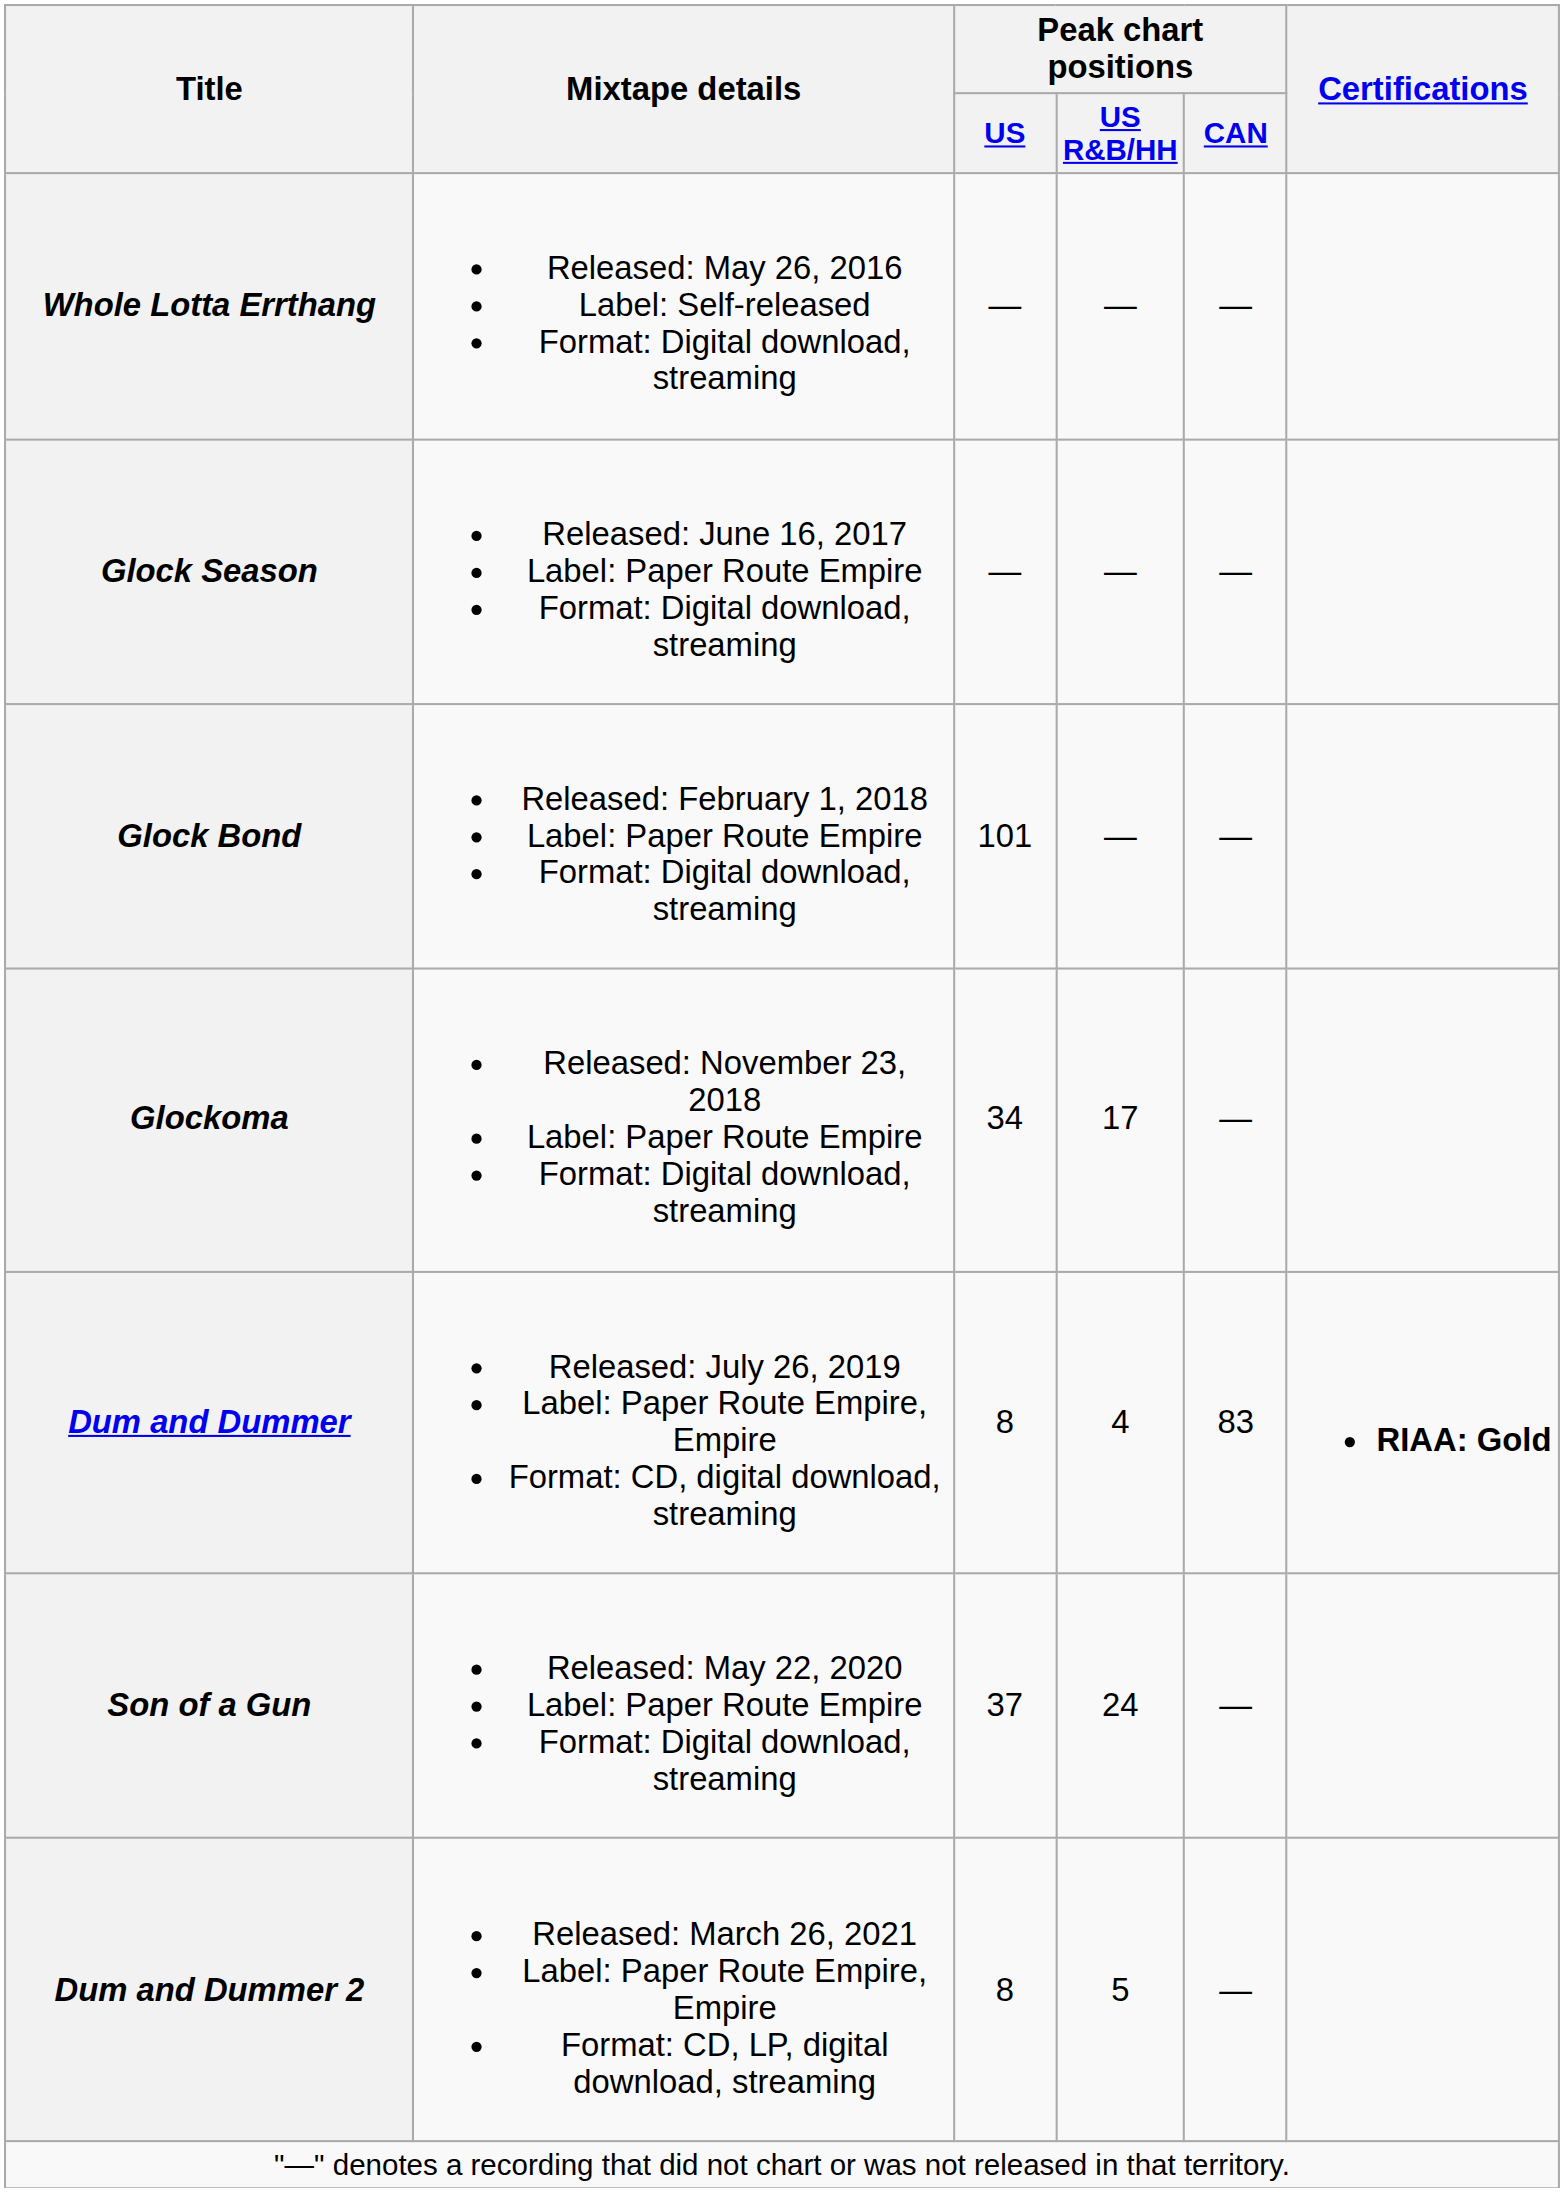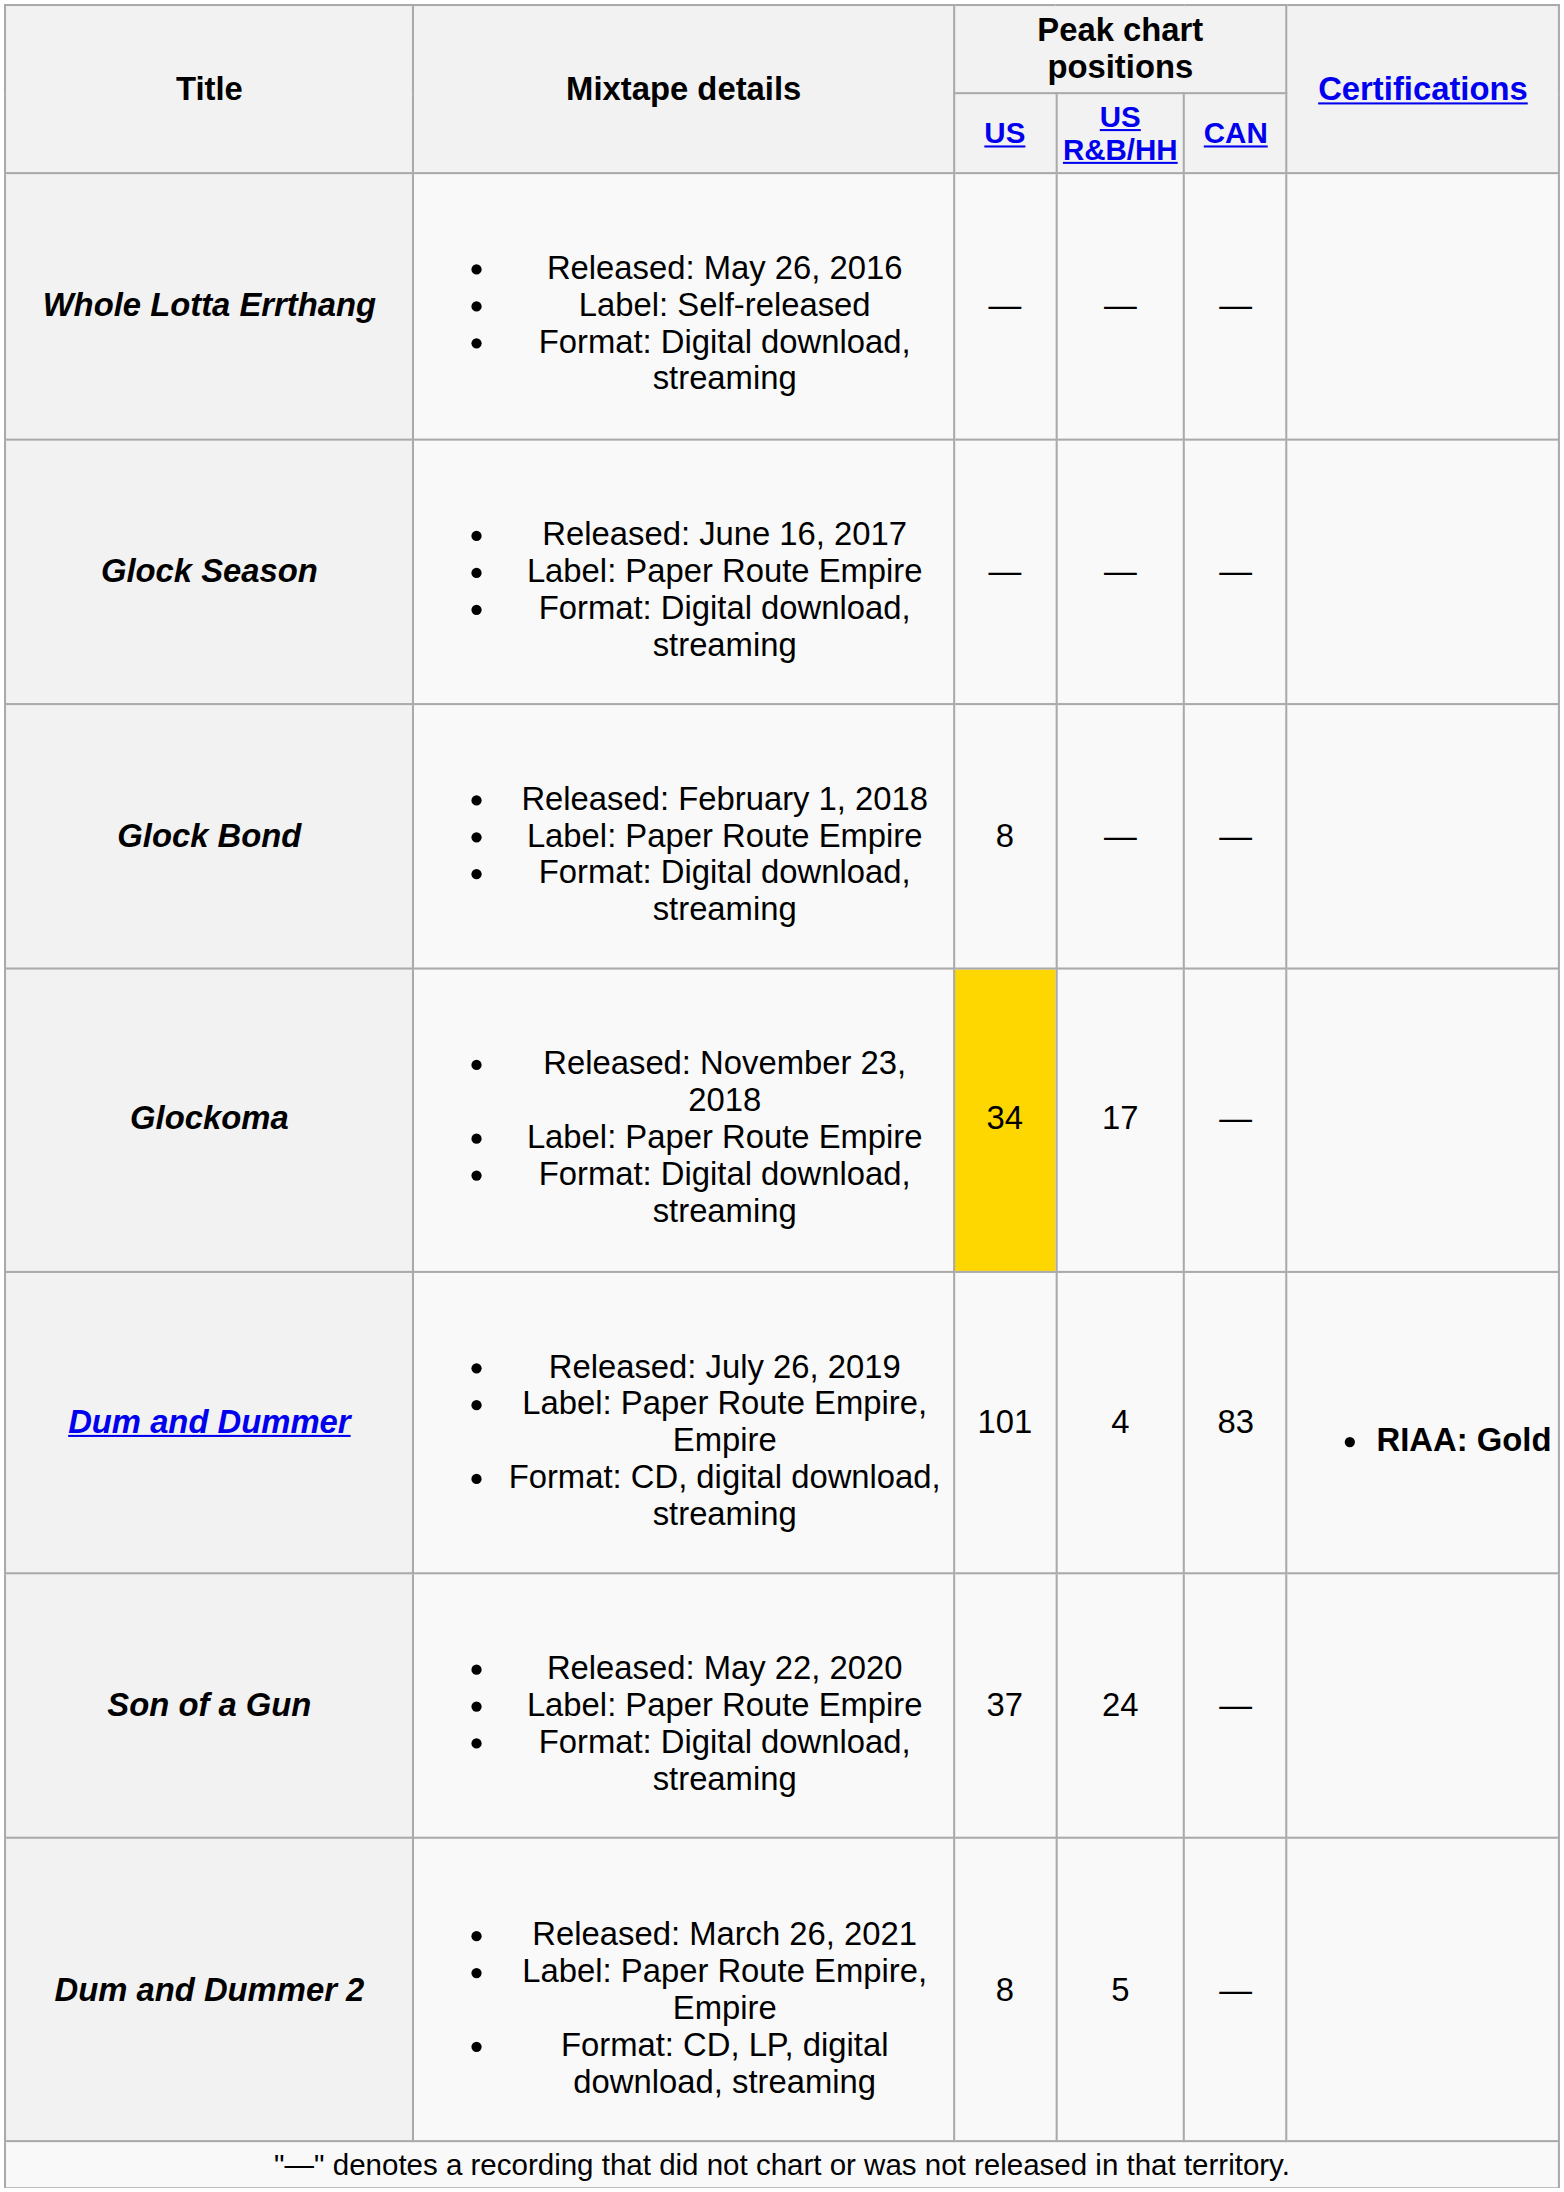 <table class="wikitable plainrowheaders" style="text-align:center;">
 <tr>
 <th scope="col" rowspan="2" style="width:12em;">Title</th>
 <th scope="col" rowspan="2" style="width:16em;">Mixtape details</th>
 <th scope="col" colspan="3">Peak chart positions</th>
 <th rowspan="2"><a href='#'>Certifications</a></th>
 </tr>
 <tr>
 <th style="width:3em; font-size:90%"><a href='#'>US</a><br></th>
 <th style="width:3em; font-size:90%"><a href='#'>US R&B/HH</a><br></th>
 <th style="width:3em; font-size:90%"><a href='#'>CAN</a></th>
 </tr>
 <tr>
 <th scope="row"><em>Whole Lotta Errthang</em></th>
 <td><br><ul><li>Released: May 26, 2016</li><li>Label: Self-released</li><li>Format: Digital download, streaming</li></ul></td>
 <td>—</td>
 <td>—</td>
 <td>—</td>
 <td></td>
 </tr>
 <tr>
 <th scope="row"><em>Glock Season</em></th>
 <td><br><ul><li>Released: June 16, 2017</li><li>Label: Paper Route Empire</li><li>Format: Digital download, streaming</li></ul></td>
 <td>—</td>
 <td>—</td>
 <td>—</td>
 <td></td>
 </tr>
 <tr>
 <th scope="row"><em>Glock Bond</em></th>
 <td><br><ul><li>Released: February 1, 2018</li><li>Label: Paper Route Empire</li><li>Format: Digital download, streaming</li></ul></td>
-<td>101</td>
+<td>8</td>
 <td>—</td>
 <td>—</td>
 <td></td>
 </tr>
 <tr>
 <th scope="row"><em>Glockoma</em></th>
 <td><br><ul><li>Released: November 23, 2018</li><li>Label: Paper Route Empire</li><li>Format: Digital download, streaming</li></ul></td>
-<td>34</td>
+<td style="background: gold;">34</td>
 <td>17</td>
 <td>—</td>
 <td></td>
 </tr>
 <tr>
 <th scope="row"><em><a href='#'>Dum and Dummer</a></em> </th>
 <td><br><ul><li>Released: July 26, 2019</li><li>Label: Paper Route Empire, Empire</li><li>Format: CD, digital download, streaming</li></ul></td>
-<td>8</td>
+<td>101</td>
 <td>4</td>
 <td>83</td>
 <td><strong><br><ul><li>RIAA: Gold</li></ul></strong></td>
 </tr>
 <tr>
 <th scope="row"><em>Son of a Gun</em></th>
 <td><br><ul><li>Released: May 22, 2020</li><li>Label: Paper Route Empire</li><li>Format: Digital download, streaming</li></ul></td>
 <td>37</td>
 <td>24</td>
 <td>—</td>
 <td></td>
 </tr>
 <tr>
 <th scope="row"><em>Dum and Dummer 2</em> </th>
 <td><br><ul><li>Released: March 26, 2021</li><li>Label: Paper Route Empire, Empire</li><li>Format: CD, LP, digital download, streaming</li></ul></td>
 <td>8</td>
 <td>5</td>
 <td>—</td>
 <td></td>
 </tr>
 <tr>
 <td colspan="13" style="font-size:90%">"—" denotes a recording that did not chart or was not released in that territory.</td>
 </tr>
 </table>
